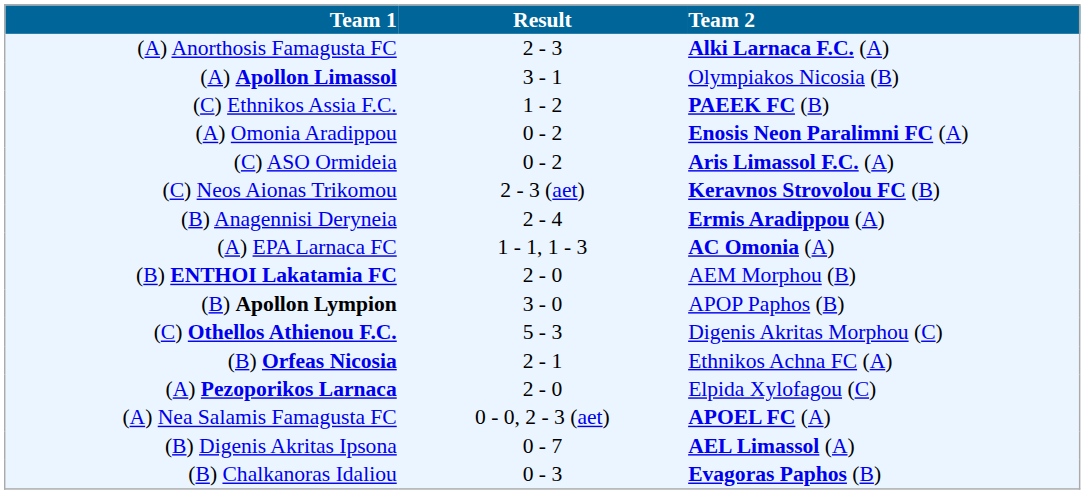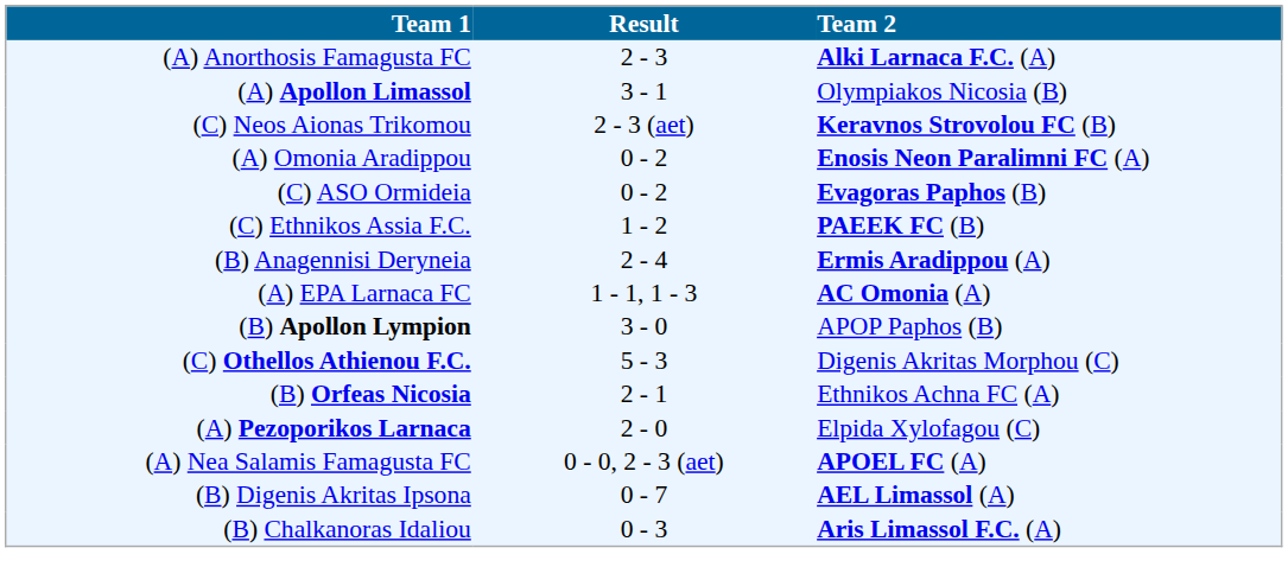 <table cellspacing="0" style="background: #EBF5FF; border: 1px #aaa solid; border-collapse: collapse; font-size: 95%;" width=60%>
 <tr bgcolor=#006699 style="color:white;">
 <th width=30% align="right">Team 1</th>
 <th width=22% align="center">Result</th>
 <th width=30% align="left">Team 2</th>
 </tr>
 <tr>
 <td align=right>(<a href='#'>A</a>) <a href='#'>Anorthosis Famagusta FC</a></td>
 <td align=center>2 - 3</td>
 <td align=left><strong><a href='#'>Alki Larnaca F.C.</a></strong> (<a href='#'>A</a>)</td>
 </tr>
 <tr>
 <td align=right>(<a href='#'>A</a>) <strong><a href='#'>Apollon Limassol</a></strong></td>
 <td align=center>3 - 1</td>
 <td align=left><a href='#'>Olympiakos Nicosia</a> (<a href='#'>B</a>)</td>
 </tr>
 <tr>
-<td align=right>(<a href='#'>C</a>) <a href='#'>Ethnikos Assia F.C.</a></td>
-<td align=center>1 - 2</td>
-<td align=left><strong><a href='#'>PAEEK FC</a></strong> (<a href='#'>B</a>)</td>
+<td align=right>(<a href='#'>C</a>) <a href='#'>Neos Aionas Trikomou</a></td>
+<td align=center>2 - 3 (<a href='#'>aet</a>)</td>
+<td align=left><strong><a href='#'>Keravnos Strovolou FC</a></strong> (<a href='#'>B</a>)</td>
 </tr>
 <tr>
 <td align=right>(<a href='#'>A</a>) <a href='#'>Omonia Aradippou</a></td>
 <td align=center>0 - 2</td>
 <td align=left><strong><a href='#'>Enosis Neon Paralimni FC</a></strong> (<a href='#'>A</a>)</td>
 </tr>
 <tr>
 <td align=right>(<a href='#'>C</a>) <a href='#'>ASO Ormideia</a></td>
 <td align=center>0 - 2</td>
-<td align=left><strong><a href='#'>Aris Limassol F.C.</a></strong> (<a href='#'>A</a>)</td>
+<td align=left><strong><a href='#'>Evagoras Paphos</a></strong> (<a href='#'>B</a>)</td>
 </tr>
 <tr>
-<td align=right>(<a href='#'>C</a>) <a href='#'>Neos Aionas Trikomou</a></td>
-<td align=center>2 - 3 (<a href='#'>aet</a>)</td>
-<td align=left><strong><a href='#'>Keravnos Strovolou FC</a></strong> (<a href='#'>B</a>)</td>
+<td align=right>(<a href='#'>C</a>) <a href='#'>Ethnikos Assia F.C.</a></td>
+<td align=center>1 - 2</td>
+<td align=left><strong><a href='#'>PAEEK FC</a></strong> (<a href='#'>B</a>)</td>
 </tr>
 <tr>
 <td align=right>(<a href='#'>B</a>) <a href='#'>Anagennisi Deryneia</a></td>
 <td align=center>2 - 4</td>
 <td align=left><strong><a href='#'>Ermis Aradippou</a></strong> (<a href='#'>A</a>)</td>
 </tr>
 <tr>
 <td align=right>(<a href='#'>A</a>) <a href='#'>EPA Larnaca FC</a></td>
 <td align=center>1 - 1, 1 - 3</td>
 <td align=left><strong><a href='#'>AC Omonia</a></strong> (<a href='#'>A</a>)</td>
-</tr>
-<tr>
-<td align=right>(<a href='#'>B</a>) <strong><a href='#'>ENTHOI Lakatamia FC</a></strong></td>
-<td align=center>2 - 0</td>
-<td align=left><a href='#'>AEM Morphou</a> (<a href='#'>B</a>)</td>
 </tr>
 <tr>
 <td align=right>(<a href='#'>B</a>) <strong>Apollon Lympion</strong></td>
 <td align=center>3 - 0</td>
 <td align=left><a href='#'>APOP Paphos</a> (<a href='#'>B</a>)</td>
 </tr>
 <tr>
 <td align=right>(<a href='#'>C</a>) <strong><a href='#'>Othellos Athienou F.C.</a></strong></td>
 <td align=center>5 - 3</td>
 <td align=left><a href='#'>Digenis Akritas Morphou</a> (<a href='#'>C</a>)</td>
 </tr>
 <tr>
 <td align=right>(<a href='#'>B</a>) <strong><a href='#'>Orfeas Nicosia</a></strong></td>
 <td align=center>2 - 1</td>
 <td align=left><a href='#'>Ethnikos Achna FC</a> (<a href='#'>A</a>)</td>
 </tr>
 <tr>
 <td align=right>(<a href='#'>A</a>) <strong><a href='#'>Pezoporikos Larnaca</a></strong></td>
 <td align=center>2 - 0</td>
 <td align=left><a href='#'>Elpida Xylofagou</a> (<a href='#'>C</a>)</td>
 </tr>
 <tr>
 <td align=right>(<a href='#'>A</a>) <a href='#'>Nea Salamis Famagusta FC</a></td>
 <td align=center>0 - 0, 2 - 3 (<a href='#'>aet</a>)</td>
 <td align=left><strong><a href='#'>APOEL FC</a></strong> (<a href='#'>A</a>)</td>
 </tr>
 <tr>
 <td align=right>(<a href='#'>B</a>) <a href='#'>Digenis Akritas Ipsona</a></td>
 <td align=center>0 - 7</td>
 <td align=left><strong><a href='#'>AEL Limassol</a></strong> (<a href='#'>A</a>)</td>
 </tr>
 <tr>
 <td align=right>(<a href='#'>B</a>) <a href='#'>Chalkanoras Idaliou</a></td>
 <td align=center>0 - 3</td>
-<td align=left><strong><a href='#'>Evagoras Paphos</a></strong> (<a href='#'>B</a>)</td>
+<td align=left><strong><a href='#'>Aris Limassol F.C.</a></strong> (<a href='#'>A</a>)</td>
 </tr>
 <tr>
 </tr>
 </table>
